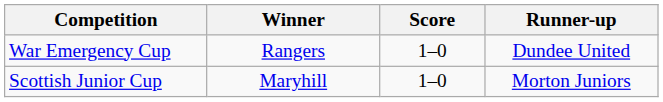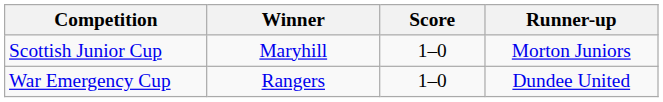 <table class="wikitable" style="text-align: center;">
 <tr>
 <th width=160>Competition</th>
 <th width=135>Winner</th>
 <th width=80>Score</th>
 <th width=135>Runner-up</th>
 </tr>
 <tr>
+<td align=left><a href='#'>Scottish Junior Cup</a></td>
+<td><a href='#'>Maryhill</a></td>
+<td>1–0</td>
+<td><a href='#'>Morton Juniors</a></td>
+</tr>
+<tr>
 <td align=left><a href='#'>War Emergency Cup</a></td>
 <td><a href='#'>Rangers</a></td>
 <td>1–0</td>
 <td><a href='#'>Dundee United</a></td>
 </tr>
-<tr>
-<td align=left><a href='#'>Scottish Junior Cup</a></td>
-<td><a href='#'>Maryhill</a></td>
-<td>1–0</td>
-<td><a href='#'>Morton Juniors</a></td>
-</tr>
 </table>
